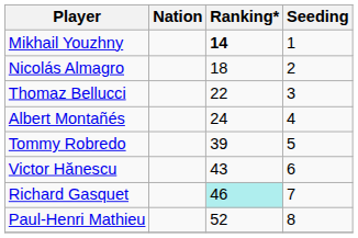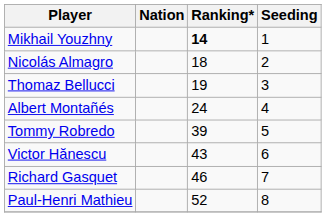 <table class="wikitable" border="1">
 <tr>
 <th>Player</th>
 <th>Nation</th>
 <th>Ranking*</th>
 <th>Seeding</th>
 </tr>
 <tr>
 <td><a href='#'>Mikhail Youzhny</a></td>
 <td></td>
 <td><strong>14</strong></td>
 <td>1</td>
 </tr>
 <tr>
 <td><a href='#'>Nicolás Almagro</a></td>
 <td></td>
 <td>18</td>
 <td>2</td>
 </tr>
 <tr>
 <td><a href='#'>Thomaz Bellucci</a></td>
 <td></td>
-<td>22</td>
+<td>19</td>
 <td>3</td>
 </tr>
 <tr>
 <td><a href='#'>Albert Montañés</a></td>
 <td></td>
 <td>24</td>
 <td>4</td>
 </tr>
 <tr>
 <td><a href='#'>Tommy Robredo</a></td>
 <td></td>
 <td>39</td>
 <td>5</td>
 </tr>
 <tr>
 <td><a href='#'>Victor Hănescu</a></td>
 <td></td>
 <td>43</td>
 <td>6</td>
 </tr>
 <tr>
 <td><a href='#'>Richard Gasquet</a></td>
 <td></td>
-<td style="background: paleturquoise;">46</td>
+<td>46</td>
 <td>7</td>
 </tr>
 <tr>
 <td><a href='#'>Paul-Henri Mathieu</a></td>
 <td></td>
 <td>52</td>
 <td>8</td>
 </tr>
 <tr>
 </tr>
 </table>
